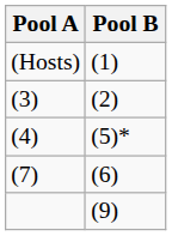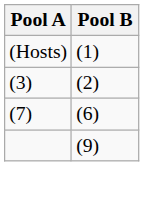 <table class="wikitable">
 <tr>
 <th width=50%>Pool A</th>
 <th width=50%>Pool B</th>
 </tr>
 <tr>
 <td> (Hosts)</td>
 <td> (1)</td>
 </tr>
 <tr>
 <td> (3)</td>
 <td> (2)</td>
 </tr>
 <tr>
-<td> (4)</td>
-<td> (5)*</td>
-</tr>
-<tr>
 <td> (7)</td>
 <td> (6)</td>
 </tr>
 <tr>
 <td></td>
 <td> (9)</td>
 </tr>
 </table>
